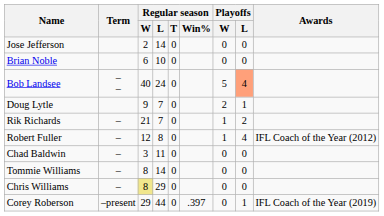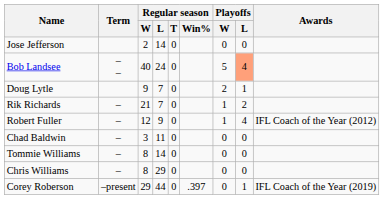 <table class="wikitable" style="text-align:center;">
 <tr>
 <th rowspan="2" style="width:140px;">Name</th>
 <th rowspan="2">Term</th>
 <th colspan="4">Regular season</th>
 <th colspan="2">Playoffs</th>
 <th rowspan="2">Awards</th>
 </tr>
 <tr>
 <th>W</th>
 <th>L</th>
 <th>T</th>
 <th>Win%</th>
 <th>W</th>
 <th>L</th>
 </tr>
 <tr>
 <td style="text-align:left;">Jose Jefferson</td>
 <td></td>
 <td>2</td>
 <td>14</td>
-<td>0</td>
-<td></td>
-<td>0</td>
-<td>0</td>
-<td style="text-align:left;"></td>
-</tr>
-<tr>
-<td style="text-align:left;"><a href='#'>Brian Noble</a></td>
-<td></td>
-<td>6</td>
-<td>10</td>
 <td>0</td>
 <td></td>
 <td>0</td>
 <td>0</td>
 <td style="text-align:left;"></td>
 </tr>
 <tr>
 <td style="text-align:left;"><a href='#'>Bob Landsee</a></td>
 <td>–<br>–</td>
 <td>40</td>
 <td>24</td>
 <td>0</td>
 <td></td>
 <td>5</td>
 <td style="background: lightsalmon;">4</td>
 <td style="text-align:left;"></td>
 </tr>
 <tr>
 <td style="text-align:left;">Doug Lytle</td>
 <td></td>
 <td>9</td>
 <td>7</td>
 <td>0</td>
 <td></td>
 <td>2</td>
 <td>1</td>
 <td style="text-align:left;"></td>
 </tr>
 <tr>
 <td style="text-align:left;">Rik Richards</td>
 <td>–</td>
 <td>21</td>
 <td>7</td>
 <td>0</td>
 <td></td>
 <td>1</td>
 <td>2</td>
 <td style="text-align:left;"></td>
 </tr>
 <tr>
 <td style="text-align:left;">Robert Fuller</td>
 <td>–</td>
 <td>12</td>
-<td>8</td>
+<td>9</td>
 <td>0</td>
 <td></td>
 <td>1</td>
 <td>4</td>
 <td style="text-align:left;">IFL Coach of the Year (2012)</td>
 </tr>
 <tr>
 <td style="text-align:left;">Chad Baldwin</td>
 <td>–</td>
 <td>3</td>
 <td>11</td>
 <td>0</td>
 <td></td>
 <td>0</td>
 <td>0</td>
 <td style="text-align:left;"></td>
 </tr>
 <tr>
 <td style="text-align:left;">Tommie Williams</td>
 <td>–</td>
 <td>8</td>
 <td>14</td>
 <td>0</td>
 <td></td>
 <td>0</td>
 <td>0</td>
 <td style="text-align:left;"></td>
 </tr>
 <tr>
 <td style="text-align:left;">Chris Williams</td>
 <td>–</td>
-<td style="background: khaki;">8</td>
+<td>8</td>
 <td>29</td>
 <td>0</td>
 <td></td>
 <td>0</td>
 <td>0</td>
 <td style="text-align:left;"></td>
 </tr>
 <tr>
 <td style="text-align:left;">Corey Roberson</td>
 <td>–present</td>
 <td>29</td>
 <td>44</td>
 <td>0</td>
 <td>.397</td>
 <td>0</td>
 <td>1</td>
 <td style="text-align:left;">IFL Coach of the Year (2019)</td>
 </tr>
 </table>
